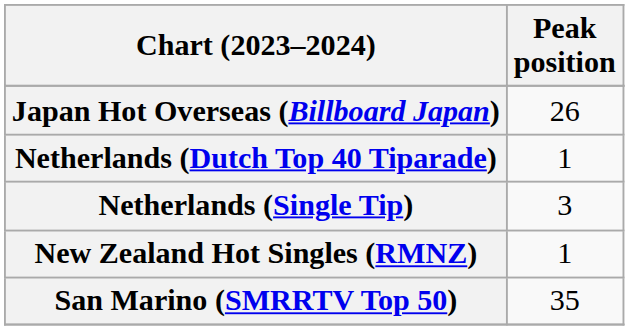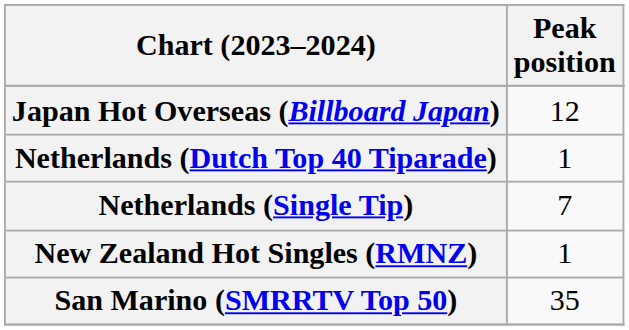 <table class="wikitable sortable plainrowheaders" style="text-align:center;">
 <tr>
 <th scope="col">Chart (2023–2024)</th>
 <th scope="col">Peak<br>position</th>
 </tr>
 <tr>
 </tr>
 <tr>
 </tr>
 <tr>
 <th scope="row">Japan Hot Overseas (<em><a href='#'>Billboard Japan</a></em>)</th>
-<td>26</td>
+<td>12</td>
 </tr>
 <tr>
 <th scope="row">Netherlands (<a href='#'>Dutch Top 40 Tiparade</a>)</th>
 <td>1</td>
 </tr>
 <tr>
 <th scope="row">Netherlands (<a href='#'>Single Tip</a>)</th>
-<td>3</td>
+<td>7</td>
 </tr>
 <tr>
 <th scope="row">New Zealand Hot Singles (<a href='#'>RMNZ</a>)</th>
 <td>1</td>
 </tr>
 <tr>
 <th scope="row">San Marino (<a href='#'>SMRRTV Top 50</a>)</th>
 <td>35</td>
 </tr>
 <tr>
 </tr>
 </table>
